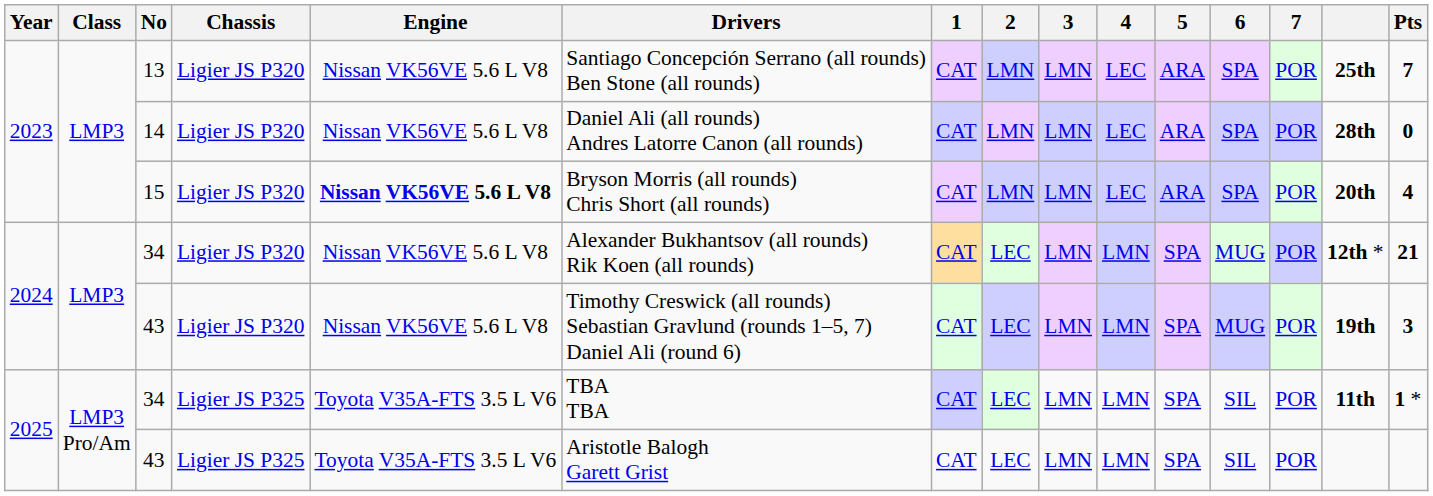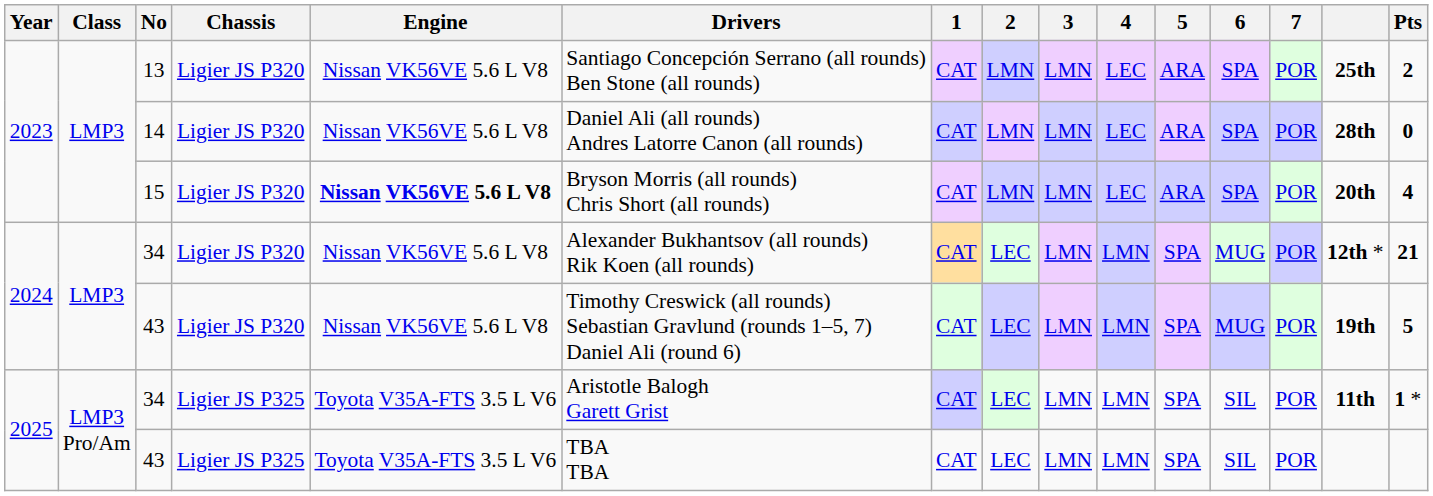 <table class="wikitable" style="font-size: 90%; text-align:center">
 <tr>
 <th>Year</th>
 <th>Class</th>
 <th>No</th>
 <th>Chassis</th>
 <th>Engine</th>
 <th>Drivers</th>
 <th>1</th>
 <th>2</th>
 <th>3</th>
 <th>4</th>
 <th>5</th>
 <th>6</th>
 <th>7</th>
 <th></th>
 <th>Pts</th>
 </tr>
 <tr>
 <td rowspan="3"><a href='#'>2023</a></td>
 <td rowspan="3"><a href='#'>LMP3</a></td>
 <td>13</td>
 <td><a href='#'>Ligier JS P320</a></td>
 <td><a href='#'>Nissan</a> <a href='#'>VK56VE</a> 5.6 L V8</td>
 <td align="left"> Santiago Concepción Serrano (all rounds)<br> Ben Stone (all rounds)</td>
 <td style="background:#efcfff;"><a href='#'>CAT</a><br></td>
 <td style="background:#cfcfff;"><a href='#'>LMN</a><br></td>
 <td style="background:#efcfff;"><a href='#'>LMN</a><br></td>
 <td style="background:#efcfff;"><a href='#'>LEC</a><br></td>
 <td style="background:#efcfff;"><a href='#'>ARA</a><br></td>
 <td style="background:#efcfff;"><a href='#'>SPA</a><br></td>
 <td style="background:#DFFFDF;"><a href='#'>POR</a><br></td>
 <td><strong>25th</strong></td>
-<td><strong>7</strong></td>
+<td><strong>2</strong></td>
 </tr>
 <tr>
 <td>14</td>
 <td><a href='#'>Ligier JS P320</a></td>
 <td><a href='#'>Nissan</a> <a href='#'>VK56VE</a> 5.6 L V8</td>
 <td align="left"> Daniel Ali (all rounds)<br> Andres Latorre Canon (all rounds)</td>
 <td style="background:#cfcfff;"><a href='#'>CAT</a><br></td>
 <td style="background:#efcfff;"><a href='#'>LMN</a><br></td>
 <td style="background:#cfcfff;"><a href='#'>LMN</a><br></td>
 <td style="background:#cfcfff;"><a href='#'>LEC</a><br></td>
 <td style="background:#efcfff;"><a href='#'>ARA</a><br></td>
 <td style="background:#cfcfff;"><a href='#'>SPA</a><br></td>
 <td style="background:#cfcfff;"><a href='#'>POR</a><br></td>
 <td><strong>28th</strong></td>
 <td><strong>0</strong></td>
 </tr>
 <tr>
 <td>15</td>
 <td><a href='#'>Ligier JS P320</a></td>
 <td><strong><a href='#'>Nissan</a> <a href='#'>VK56VE</a> 5.6 L V8</strong></td>
 <td align="left"> Bryson Morris (all rounds)<br> Chris Short (all rounds)</td>
 <td style="background:#efcfff;"><a href='#'>CAT</a><br></td>
 <td style="background:#cfcfff;"><a href='#'>LMN</a><br></td>
 <td style="background:#cfcfff;"><a href='#'>LMN</a><br></td>
 <td style="background:#cfcfff;"><a href='#'>LEC</a><br></td>
 <td style="background:#cfcfff;"><a href='#'>ARA</a><br></td>
 <td style="background:#cfcfff;"><a href='#'>SPA</a><br></td>
 <td style="background:#DFFFDF;"><a href='#'>POR</a><br></td>
 <td><strong>20th</strong></td>
 <td><strong>4</strong></td>
 </tr>
 <tr>
 <td rowspan="2"><a href='#'>2024</a></td>
 <td rowspan="2"><a href='#'>LMP3</a></td>
 <td>34</td>
 <td><a href='#'>Ligier JS P320</a></td>
 <td><a href='#'>Nissan</a> <a href='#'>VK56VE</a> 5.6 L V8</td>
 <td align="left"> Alexander Bukhantsov (all rounds)<br> Rik Koen (all rounds)</td>
 <td style="background:#FFDF9F;"><a href='#'>CAT</a><br></td>
 <td style="background:#DFFFDF;"><a href='#'>LEC</a><br></td>
 <td style="background:#efcfff;"><a href='#'>LMN</a><br></td>
 <td style="background:#cfcfff;"><a href='#'>LMN</a><br></td>
 <td style="background:#efcfff;"><a href='#'>SPA</a><br></td>
 <td style="background:#DFFFDF;"><a href='#'>MUG</a><br></td>
 <td style="background:#cfcfff;"><a href='#'>POR</a><br></td>
 <td><strong>12th</strong> *</td>
 <td><strong>21</strong></td>
 </tr>
 <tr>
 <td>43</td>
 <td><a href='#'>Ligier JS P320</a></td>
 <td><a href='#'>Nissan</a> <a href='#'>VK56VE</a> 5.6 L V8</td>
 <td align="left"> Timothy Creswick (all rounds)<br> Sebastian Gravlund (rounds 1–5, 7)<br> Daniel Ali (round 6)</td>
 <td style="background:#DFFFDF;"><a href='#'>CAT</a><br></td>
 <td style="background:#cfcfff;"><a href='#'>LEC</a><br></td>
 <td style="background:#efcfff;"><a href='#'>LMN</a><br></td>
 <td style="background:#cfcfff;"><a href='#'>LMN</a><br></td>
 <td style="background:#efcfff;"><a href='#'>SPA</a><br></td>
 <td style="background:#cfcfff;"><a href='#'>MUG</a><br></td>
 <td style="background:#DFFFDF;"><a href='#'>POR</a><br></td>
 <td><strong>19th</strong></td>
-<td><strong>3</strong></td>
+<td><strong>5</strong></td>
 </tr>
 <tr>
 <td rowspan="2"><a href='#'>2025</a></td>
 <td rowspan="2"><a href='#'>LMP3</a> <br> Pro/Am</td>
 <td>34</td>
 <td><a href='#'>Ligier JS P325</a></td>
 <td><a href='#'>Toyota</a> <a href='#'>V35A-FTS</a> 3.5 L V6</td>
-<td align="left">TBA <br>TBA</td>
+<td align="left"> Aristotle Balogh <br> <a href='#'>Garett Grist</a></td>
 <td style="background:#cfcfff;"><a href='#'>CAT</a><br></td>
 <td style="background:#DFFFDF;"><a href='#'>LEC</a><br></td>
 <td><a href='#'>LMN</a><br></td>
 <td><a href='#'>LMN</a><br></td>
 <td><a href='#'>SPA</a><br></td>
 <td><a href='#'>SIL</a><br></td>
 <td><a href='#'>POR</a><br></td>
 <td><strong>11th</strong></td>
 <td><strong>1</strong> *</td>
 </tr>
 <tr>
 <td>43</td>
 <td><a href='#'>Ligier JS P325</a></td>
 <td><a href='#'>Toyota</a> <a href='#'>V35A-FTS</a> 3.5 L V6</td>
-<td align="left"> Aristotle Balogh <br> <a href='#'>Garett Grist</a></td>
+<td align="left">TBA <br>TBA</td>
 <td><a href='#'>CAT</a><br></td>
 <td><a href='#'>LEC</a><br></td>
 <td><a href='#'>LMN</a><br></td>
 <td><a href='#'>LMN</a><br></td>
 <td><a href='#'>SPA</a><br></td>
 <td><a href='#'>SIL</a><br></td>
 <td><a href='#'>POR</a><br></td>
 <td></td>
 <td></td>
 </tr>
 </table>
